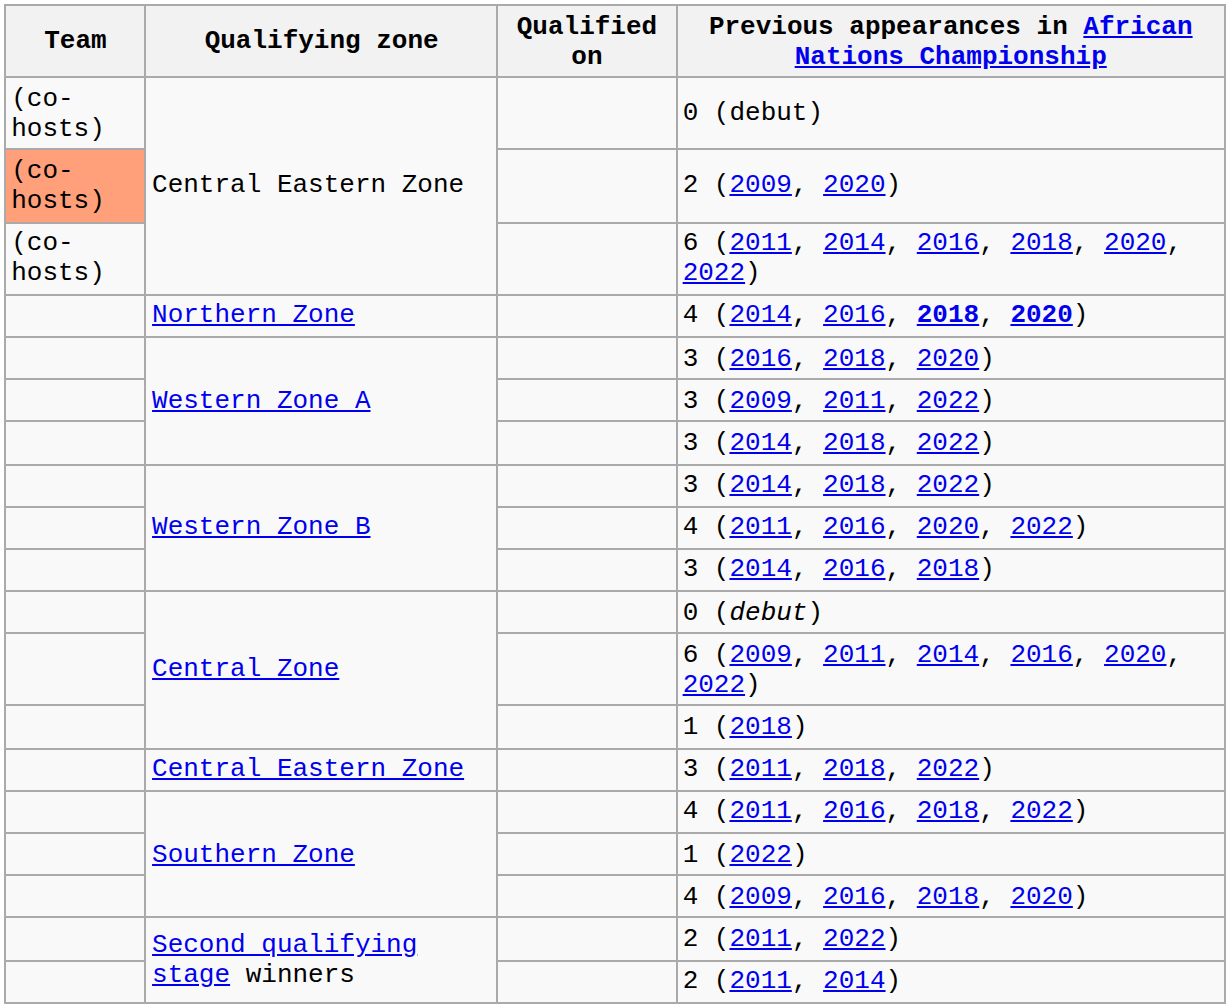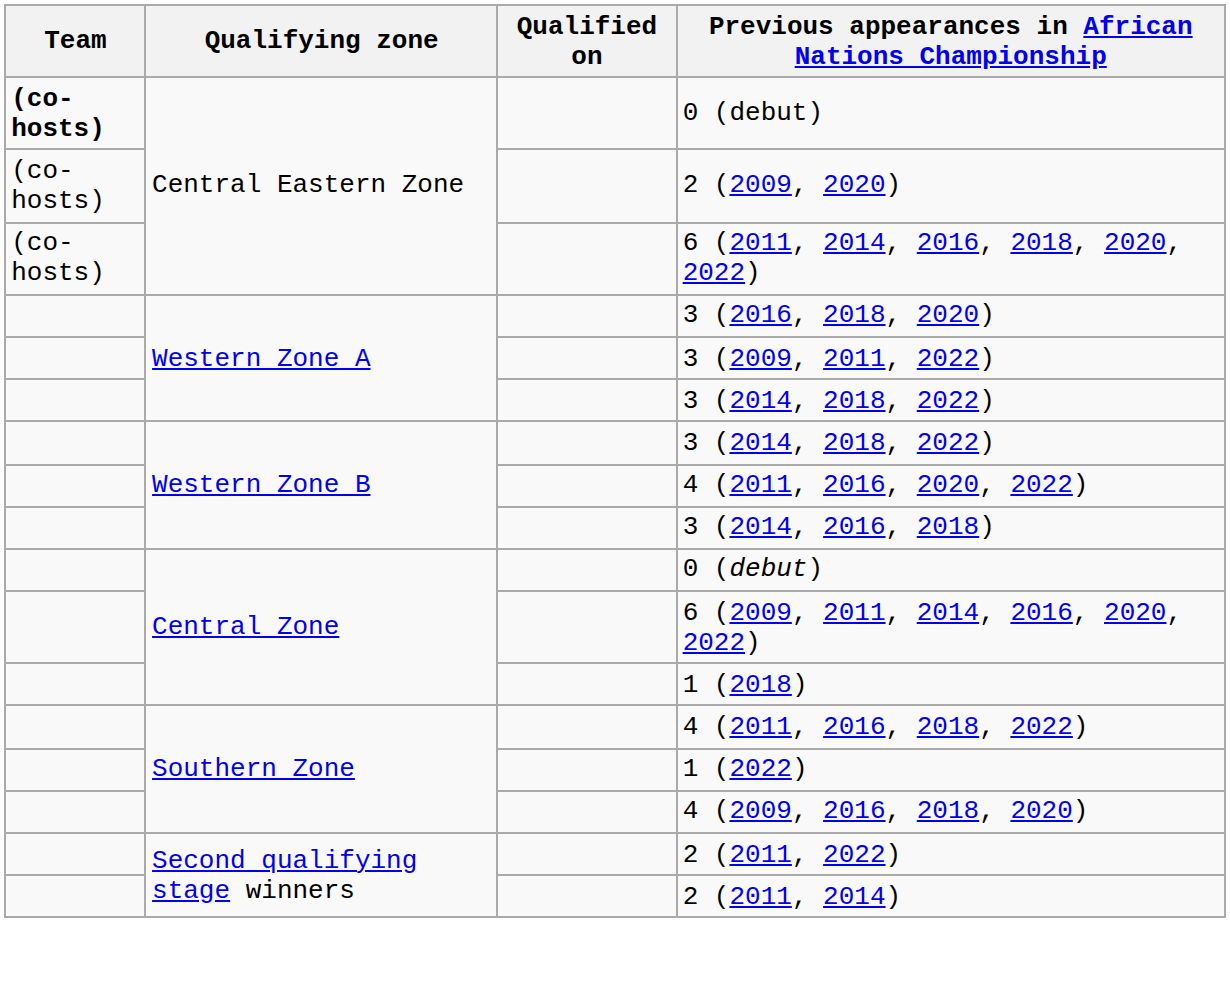 <table class="wikitable sortable" style="text-align: left;">
 <tr>
 <th>Team</th>
 <th>Qualifying zone</th>
 <th>Qualified on</th>
 <th data-sort-type="number">Previous appearances in <a href='#'>African Nations Championship</a></th>
 </tr>
 <tr>
-<td> (co-hosts)</td>
+<td><strong> (co-hosts)</strong></td>
 <td rowspan="3">Central Eastern Zone</td>
 <td></td>
 <td>0 (debut)</td>
 </tr>
 <tr>
-<td style="background: lightsalmon;"> (co-hosts)</td>
+<td> (co-hosts)</td>
 <td></td>
 <td>2 (<a href='#'>2009</a>, <a href='#'>2020</a>)</td>
 </tr>
 <tr>
 <td> (co-hosts)</td>
 <td></td>
 <td>6 (<a href='#'>2011</a>, <a href='#'>2014</a>, <a href='#'>2016</a>, <a href='#'>2018</a>, <a href='#'>2020</a>, <a href='#'>2022</a>)</td>
-</tr>
-<tr>
-<td></td>
-<td><a href='#'>Northern Zone</a></td>
-<td></td>
-<td>4 (<a href='#'>2014</a>, <a href='#'>2016</a>, <strong><a href='#'>2018</a></strong>, <strong><a href='#'>2020</a></strong>)</td>
 </tr>
 <tr>
 <td></td>
 <td rowspan="3"><a href='#'>Western Zone A</a></td>
 <td></td>
 <td>3 (<a href='#'>2016</a>, <a href='#'>2018</a>, <a href='#'>2020</a>)</td>
 </tr>
 <tr>
 <td></td>
 <td></td>
 <td>3 (<a href='#'>2009</a>, <a href='#'>2011</a>, <a href='#'>2022</a>)</td>
 </tr>
 <tr>
 <td></td>
 <td></td>
 <td>3 (<a href='#'>2014</a>, <a href='#'>2018</a>, <a href='#'>2022</a>)</td>
 </tr>
 <tr>
 <td></td>
 <td rowspan="3"><a href='#'>Western Zone B</a></td>
 <td></td>
 <td>3 (<a href='#'>2014</a>, <a href='#'>2018</a>, <a href='#'>2022</a>)</td>
 </tr>
 <tr>
 <td></td>
 <td></td>
 <td>4 (<a href='#'>2011</a>, <a href='#'>2016</a>, <a href='#'>2020</a>, <a href='#'>2022</a>)</td>
 </tr>
 <tr>
 <td></td>
 <td></td>
 <td>3 (<a href='#'>2014</a>, <a href='#'>2016</a>, <a href='#'>2018</a>)</td>
 </tr>
 <tr>
 <td></td>
 <td rowspan="3"><a href='#'>Central  Zone</a></td>
 <td></td>
 <td>0 (<em>debut</em>)</td>
 </tr>
 <tr>
 <td></td>
 <td></td>
 <td>6 (<a href='#'>2009</a>, <a href='#'>2011</a>, <a href='#'>2014</a>, <a href='#'>2016</a>, <a href='#'>2020</a>, <a href='#'>2022</a>)</td>
 </tr>
 <tr>
 <td></td>
 <td></td>
 <td>1 (<a href='#'>2018</a>)</td>
 </tr>
 <tr>
 <td></td>
-<td><a href='#'>Central Eastern Zone</a></td>
-<td></td>
-<td>3 (<a href='#'>2011</a>, <a href='#'>2018</a>, <a href='#'>2022</a>)</td>
-</tr>
-<tr>
-<td></td>
 <td rowspan="3"><a href='#'>Southern Zone</a></td>
 <td></td>
 <td>4 (<a href='#'>2011</a>, <a href='#'>2016</a>, <a href='#'>2018</a>, <a href='#'>2022</a>)</td>
 </tr>
 <tr>
 <td></td>
 <td></td>
 <td>1 (<a href='#'>2022</a>)</td>
 </tr>
 <tr>
 <td></td>
 <td></td>
 <td>4 (<a href='#'>2009</a>, <a href='#'>2016</a>, <a href='#'>2018</a>, <a href='#'>2020</a>)</td>
 </tr>
 <tr>
 <td></td>
 <td rowspan=2><a href='#'>Second qualifying stage</a> winners</td>
 <td></td>
 <td>2 (<a href='#'>2011</a>, <a href='#'>2022</a>)</td>
 </tr>
 <tr>
 <td></td>
 <td></td>
 <td>2 (<a href='#'>2011</a>, <a href='#'>2014</a>)</td>
 </tr>
 </table>
